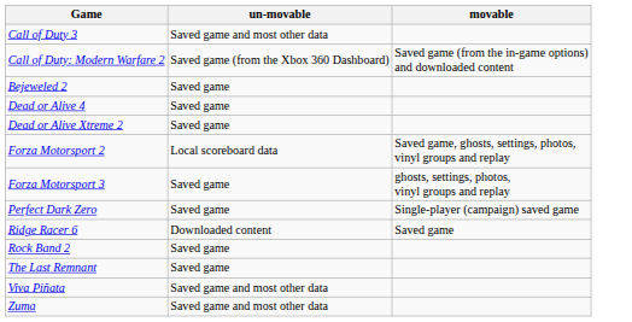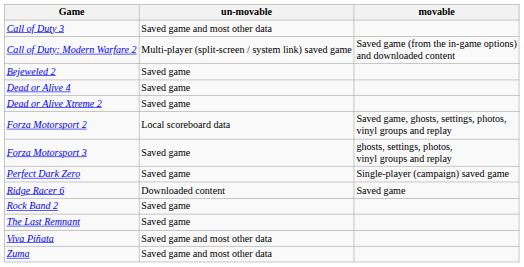 <table class="wikitable">
 <tr>
 <th>Game</th>
 <th>un-movable</th>
 <th>movable</th>
 </tr>
 <tr>
 <td><em><a href='#'>Call of Duty 3</a></em></td>
 <td>Saved game and most other data</td>
 <td></td>
 </tr>
 <tr>
 <td><em><a href='#'>Call of Duty: Modern Warfare 2</a></em></td>
-<td>Saved game (from the Xbox 360 Dashboard)</td>
+<td>Multi-player (split-screen / system link) saved game</td>
 <td>Saved game (from the in-game options)<br>and downloaded content</td>
 </tr>
 <tr>
 <td><em><a href='#'>Bejeweled 2</a></em></td>
 <td>Saved game</td>
 <td></td>
 </tr>
 <tr>
 <td><em><a href='#'>Dead or Alive 4</a></em></td>
 <td>Saved game</td>
 <td></td>
 </tr>
 <tr>
 <td><em><a href='#'>Dead or Alive Xtreme 2</a></em></td>
 <td>Saved game</td>
 <td></td>
 </tr>
 <tr>
 <td><em><a href='#'>Forza Motorsport 2</a></em></td>
 <td>Local scoreboard data</td>
 <td>Saved game, ghosts, settings, photos,<br>vinyl groups and replay</td>
 </tr>
 <tr>
 <td><em><a href='#'>Forza Motorsport 3</a></em></td>
 <td>Saved game</td>
 <td>ghosts, settings, photos,<br>vinyl groups and replay</td>
 </tr>
 <tr>
 <td><em><a href='#'>Perfect Dark Zero</a></em></td>
 <td>Saved game</td>
 <td>Single-player (campaign) saved game</td>
 </tr>
 <tr>
 <td><em><a href='#'>Ridge Racer 6</a></em></td>
 <td>Downloaded content</td>
 <td>Saved game</td>
 </tr>
 <tr>
 <td><em><a href='#'>Rock Band 2</a></em></td>
 <td>Saved game</td>
 <td></td>
 </tr>
 <tr>
 <td><em><a href='#'>The Last Remnant</a></em></td>
 <td>Saved game</td>
 <td></td>
 </tr>
 <tr>
 <td><em><a href='#'>Viva Piñata</a></em></td>
 <td>Saved game and most other data</td>
 <td></td>
 </tr>
 <tr>
 <td><em><a href='#'>Zuma</a></em></td>
 <td>Saved game and most other data</td>
 <td></td>
 </tr>
 </table>
